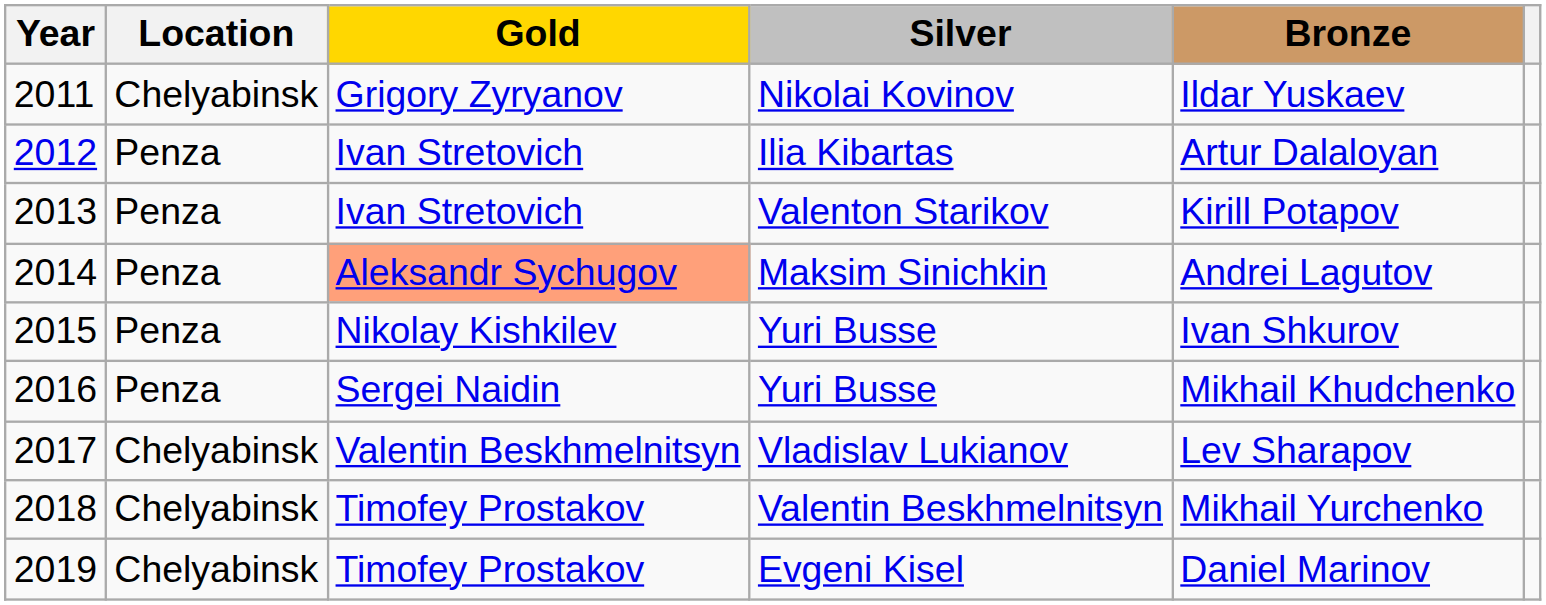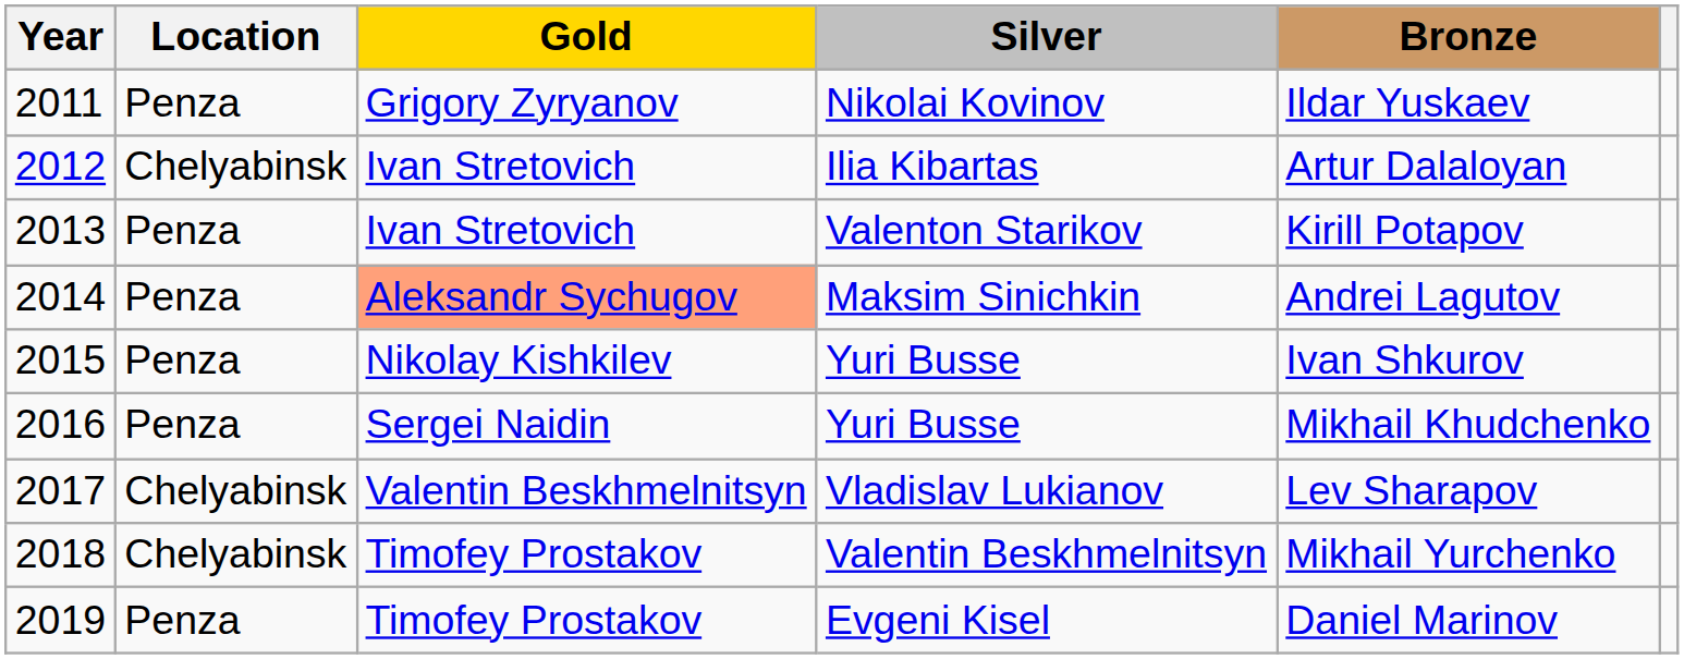 <table class="wikitable">
 <tr>
 <th>Year</th>
 <th>Location</th>
 <td style="text-align:center; background:gold;"><strong>Gold</strong></td>
 <td style="text-align:center; background:silver;"><strong>Silver</strong></td>
 <td style="text-align:center; background:#c96;"><strong>Bronze</strong></td>
 <th><br></th>
 </tr>
 <tr>
 <td>2011</td>
-<td>Chelyabinsk</td>
+<td>Penza</td>
 <td><a href='#'>Grigory Zyryanov</a></td>
 <td><a href='#'>Nikolai Kovinov</a></td>
 <td><a href='#'>Ildar Yuskaev</a></td>
 <td></td>
 </tr>
 <tr>
 <td><a href='#'>2012</a></td>
-<td>Penza</td>
+<td>Chelyabinsk</td>
 <td><a href='#'>Ivan Stretovich</a></td>
 <td><a href='#'>Ilia Kibartas</a></td>
 <td><a href='#'>Artur Dalaloyan</a></td>
 <td></td>
 </tr>
 <tr>
 <td>2013</td>
 <td>Penza</td>
 <td><a href='#'>Ivan Stretovich</a></td>
 <td><a href='#'>Valenton Starikov</a></td>
 <td><a href='#'>Kirill Potapov</a></td>
 <td></td>
 </tr>
 <tr>
 <td>2014</td>
 <td>Penza</td>
 <td style="background: lightsalmon;"><a href='#'>Aleksandr Sychugov</a></td>
 <td><a href='#'>Maksim Sinichkin</a></td>
 <td><a href='#'>Andrei Lagutov</a></td>
 <td></td>
 </tr>
 <tr>
 <td>2015</td>
 <td>Penza</td>
 <td><a href='#'>Nikolay Kishkilev</a></td>
 <td><a href='#'>Yuri Busse</a></td>
 <td><a href='#'>Ivan Shkurov</a></td>
 <td></td>
 </tr>
 <tr>
 <td>2016</td>
 <td>Penza</td>
 <td><a href='#'>Sergei Naidin</a></td>
 <td><a href='#'>Yuri Busse</a></td>
 <td><a href='#'>Mikhail Khudchenko</a></td>
 <td></td>
 </tr>
 <tr>
 <td>2017</td>
 <td>Chelyabinsk</td>
 <td><a href='#'>Valentin Beskhmelnitsyn</a></td>
 <td><a href='#'>Vladislav Lukianov</a></td>
 <td><a href='#'>Lev Sharapov</a></td>
 <td></td>
 </tr>
 <tr>
 <td>2018</td>
 <td>Chelyabinsk</td>
 <td><a href='#'>Timofey Prostakov</a></td>
 <td><a href='#'>Valentin Beskhmelnitsyn</a></td>
 <td><a href='#'>Mikhail Yurchenko</a></td>
 <td></td>
 </tr>
 <tr>
 <td>2019</td>
-<td>Chelyabinsk</td>
+<td>Penza</td>
 <td><a href='#'>Timofey Prostakov</a></td>
 <td><a href='#'>Evgeni Kisel</a></td>
 <td><a href='#'>Daniel Marinov</a></td>
 <td></td>
 </tr>
 </table>
